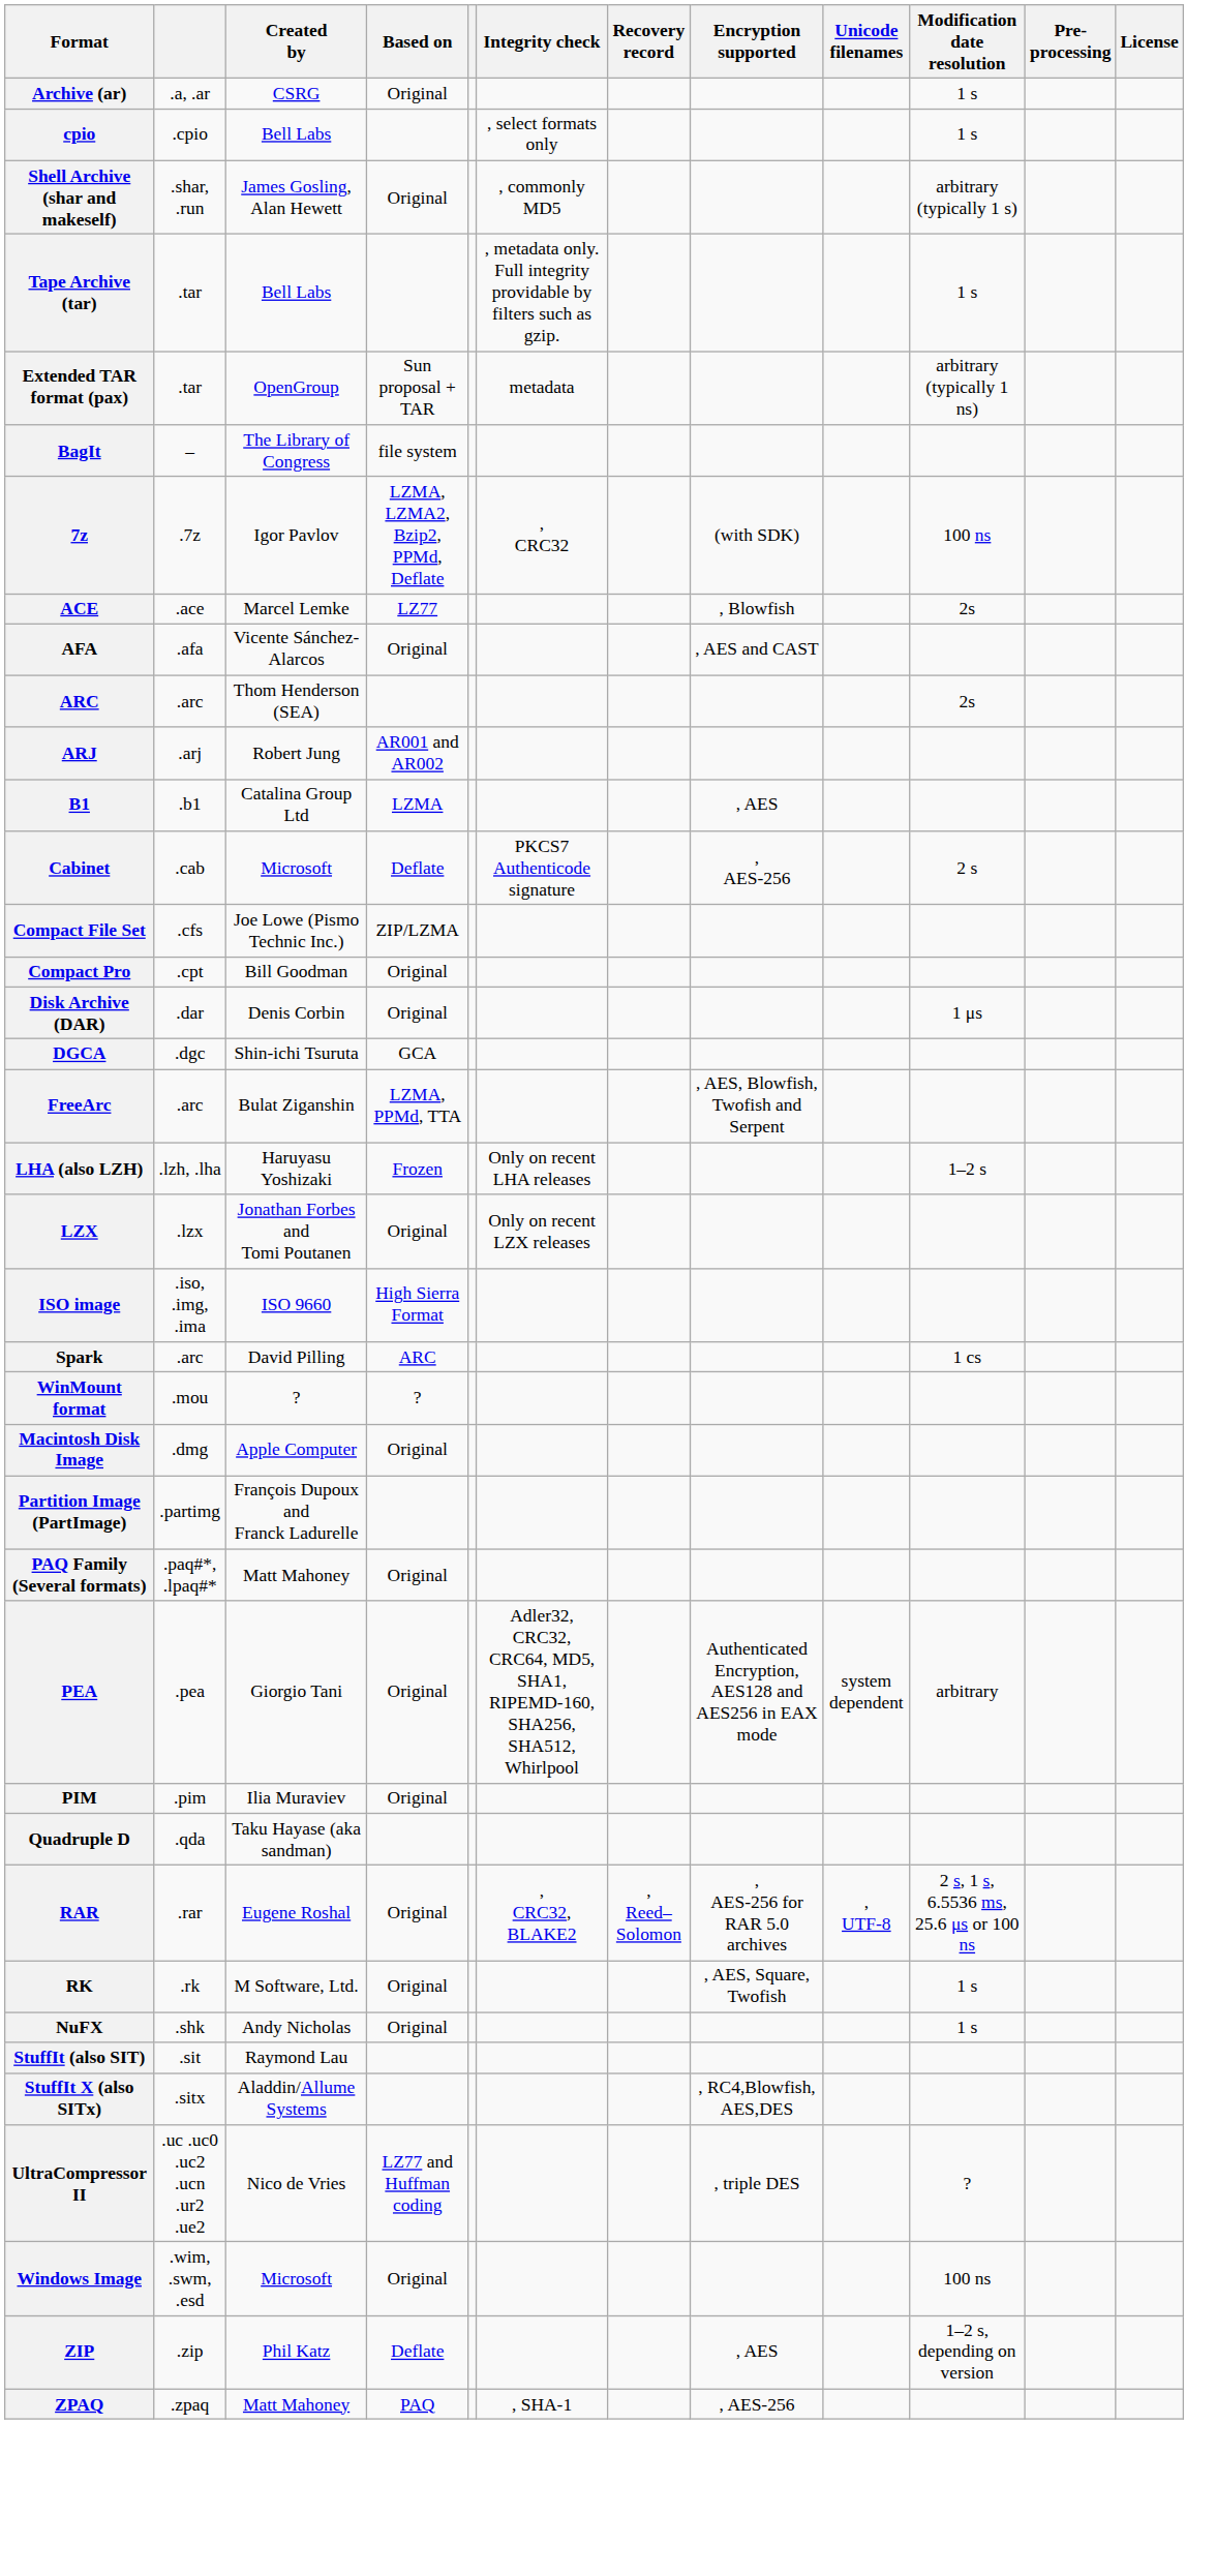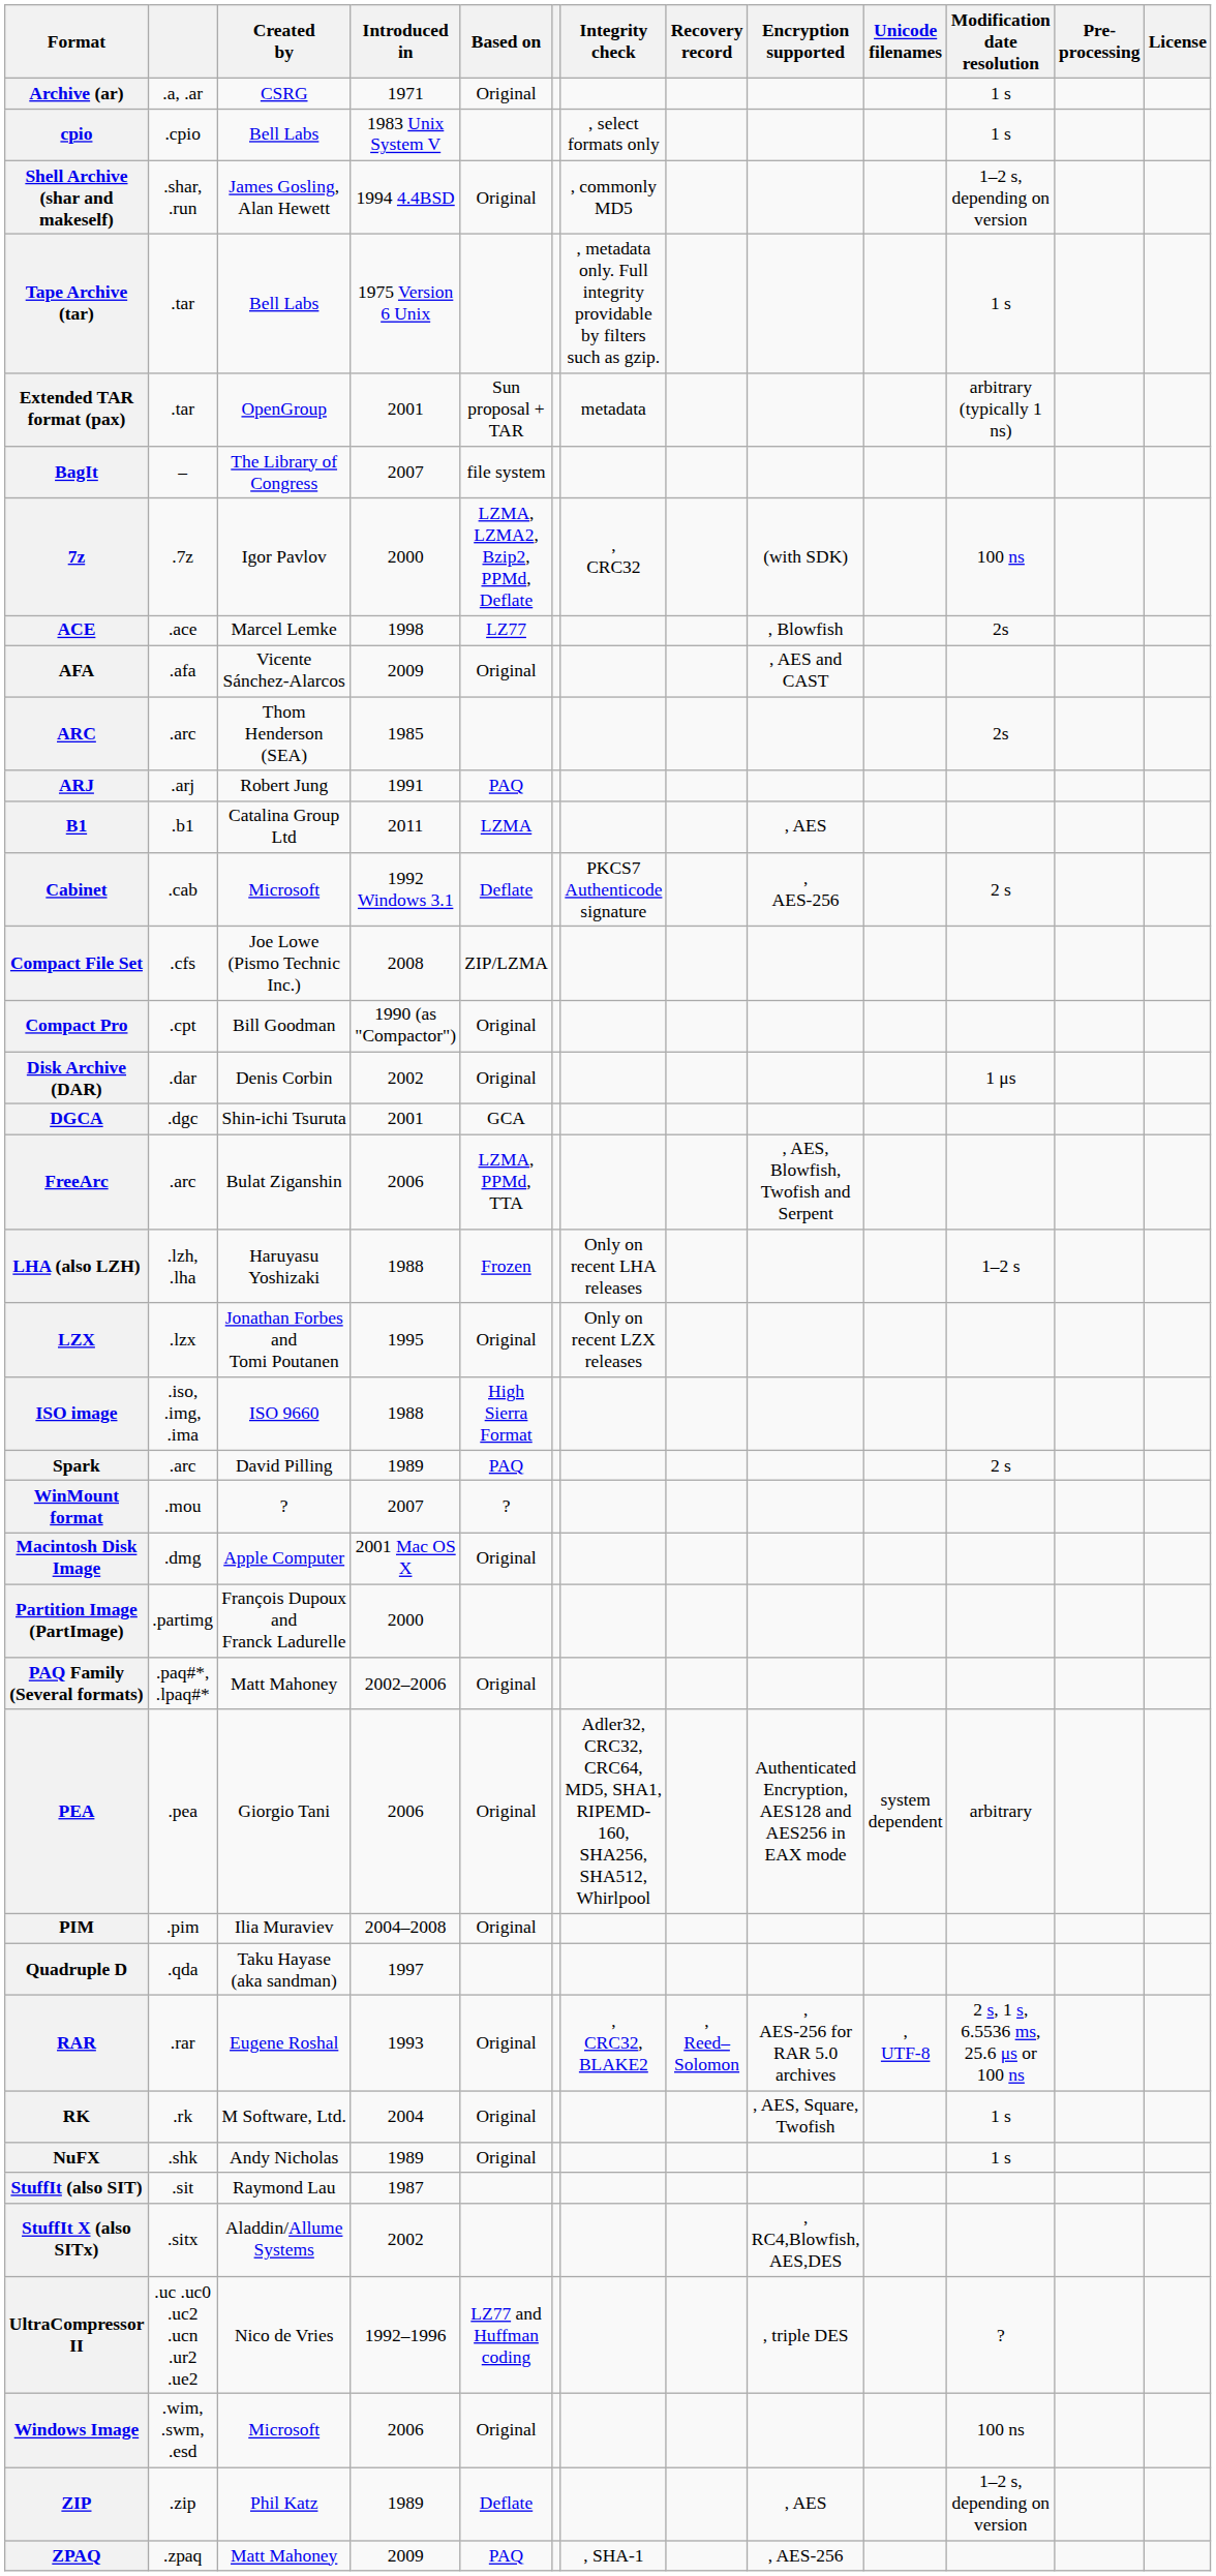 <table class="wikitable sortable sort-under" style="width: auto; text-align: center; font-size: smaller; table-layout: fixed;">
 <tr>
 <th>Format</th>
 <th></th>
 <th>Created<br> by</th>
+<th>Introduced in</th>
 <th>Based on</th>
 <th></th>
 <th>Integrity check</th>
 <th>Recovery record</th>
 <th>Encryption supported</th>
 <th><a href='#'>Unicode</a> filenames</th>
 <th>Modification date resolution</th>
 <th>Pre-processing</th>
 <th>License</th>
 </tr>
 <tr>
 <th><a href='#'>Archive</a> (ar)</th>
 <td>.a, .ar</td>
 <td><a href='#'>CSRG</a></td>
+<td>1971 </td>
 <td>Original</td>
 <td></td>
 <td></td>
 <td></td>
 <td></td>
 <td></td>
 <td>1 s</td>
 <td></td>
 <td></td>
 </tr>
 <tr>
 <th><a href='#'>cpio</a></th>
 <td>.cpio</td>
 <td><a href='#'>Bell Labs</a></td>
+<td>1983 <a href='#'>Unix System V</a></td>
 <td> </td>
 <td></td>
 <td>, select formats only</td>
 <td></td>
 <td></td>
 <td></td>
 <td>1 s</td>
 <td></td>
 <td></td>
 </tr>
 <tr>
 <th><a href='#'>Shell Archive</a> (shar and makeself)</th>
 <td>.shar, .run</td>
 <td><a href='#'>James Gosling</a>, Alan Hewett</td>
+<td>1994 <a href='#'>4.4BSD</a></td>
 <td>Original</td>
 <td></td>
 <td>, commonly MD5</td>
 <td> </td>
 <td> </td>
 <td></td>
-<td>arbitrary (typically 1 s)</td>
+<td>1–2 s, depending on version</td>
 <td></td>
 <td></td>
 </tr>
 <tr>
 <th><a href='#'>Tape Archive</a> (tar)</th>
 <td>.tar</td>
 <td><a href='#'>Bell Labs</a></td>
+<td>1975 <a href='#'>Version 6 Unix</a></td>
 <td> </td>
 <td></td>
 <td>, metadata only. Full integrity providable by filters such as gzip.</td>
 <td></td>
 <td></td>
 <td></td>
 <td>1 s</td>
 <td></td>
 <td></td>
 </tr>
 <tr>
 <th>Extended TAR format (pax)</th>
 <td>.tar</td>
 <td><a href='#'>OpenGroup</a></td>
+<td>2001</td>
 <td>Sun proposal + TAR</td>
 <td></td>
 <td>metadata</td>
 <td></td>
 <td></td>
 <td></td>
 <td>arbitrary (typically 1 ns)</td>
 <td></td>
 <td></td>
 </tr>
 <tr>
 <th><a href='#'>BagIt</a></th>
 <td>–</td>
 <td><a href='#'>The Library of Congress</a></td>
+<td>2007</td>
 <td>file system</td>
 <td></td>
 <td></td>
 <td></td>
 <td></td>
 <td></td>
 <td></td>
 <td></td>
 <td></td>
 </tr>
 <tr>
 <th><a href='#'>7z</a></th>
 <td>.7z</td>
 <td>Igor Pavlov</td>
+<td>2000</td>
 <td><a href='#'>LZMA</a>, <a href='#'>LZMA2</a>, <a href='#'>Bzip2</a>, <a href='#'>PPMd</a>, <a href='#'>Deflate</a></td>
 <td></td>
 <td>,<br> CRC32</td>
 <td></td>
 <td> (with SDK)</td>
 <td></td>
 <td>100 <a href='#'>ns</a></td>
 <td></td>
 <td></td>
 </tr>
 <tr>
 <th><a href='#'>ACE</a></th>
 <td>.ace</td>
 <td>Marcel Lemke</td>
+<td>1998</td>
 <td><a href='#'>LZ77</a></td>
 <td></td>
 <td></td>
 <td></td>
 <td>, Blowfish</td>
 <td></td>
 <td>2s</td>
 <td></td>
 <td></td>
 </tr>
 <tr>
 <th>AFA</th>
 <td>.afa</td>
 <td>Vicente Sánchez-Alarcos</td>
+<td>2009</td>
 <td>Original</td>
 <td></td>
 <td></td>
 <td></td>
 <td>, AES and CAST</td>
 <td></td>
 <td></td>
 <td></td>
 <td></td>
 </tr>
 <tr>
 <th><a href='#'>ARC</a></th>
 <td>.arc</td>
 <td>Thom Henderson (SEA)</td>
+<td>1985</td>
 <td> </td>
 <td></td>
 <td></td>
 <td></td>
 <td></td>
 <td></td>
 <td>2s</td>
 <td></td>
 <td></td>
 </tr>
 <tr>
 <th><a href='#'>ARJ</a></th>
 <td>.arj</td>
 <td>Robert Jung</td>
-<td><a href='#'>AR001</a> and <a href='#'>AR002</a></td>
+<td>1991</td>
+<td><a href='#'>PAQ</a></td>
 <td></td>
 <td></td>
 <td></td>
 <td></td>
 <td></td>
 <td></td>
 <td></td>
 <td></td>
 </tr>
 <tr>
 <th><a href='#'>B1</a></th>
 <td>.b1</td>
 <td>Catalina Group Ltd</td>
+<td>2011</td>
 <td><a href='#'>LZMA</a></td>
 <td></td>
 <td></td>
 <td></td>
 <td>, AES</td>
 <td></td>
 <td></td>
 <td></td>
 <td></td>
 </tr>
 <tr>
 <th><a href='#'>Cabinet</a></th>
 <td>.cab</td>
 <td><a href='#'>Microsoft</a></td>
+<td>1992 <a href='#'>Windows 3.1</a></td>
 <td><a href='#'>Deflate</a></td>
 <td></td>
 <td> PKCS7 <a href='#'>Authenticode</a> signature</td>
 <td></td>
 <td>,<br> AES-256</td>
 <td></td>
 <td>2 s</td>
 <td></td>
 <td></td>
 </tr>
 <tr>
 <th><a href='#'>Compact File Set</a></th>
 <td>.cfs</td>
 <td>Joe Lowe (Pismo Technic Inc.)</td>
+<td>2008</td>
 <td>ZIP/LZMA</td>
 <td></td>
 <td></td>
 <td></td>
 <td></td>
 <td></td>
 <td></td>
 <td></td>
 <td></td>
 </tr>
 <tr>
 <th><a href='#'>Compact Pro</a></th>
 <td>.cpt</td>
 <td>Bill Goodman</td>
+<td>1990 (as "Compactor")</td>
 <td>Original</td>
 <td></td>
 <td></td>
 <td></td>
 <td></td>
 <td></td>
 <td></td>
 <td></td>
 <td></td>
 </tr>
 <tr>
 <th><a href='#'>Disk Archive</a> (DAR)</th>
 <td>.dar</td>
 <td>Denis Corbin</td>
+<td>2002</td>
 <td>Original</td>
 <td></td>
 <td></td>
 <td></td>
 <td></td>
 <td></td>
 <td>1 μs</td>
 <td></td>
 <td></td>
 </tr>
 <tr>
 <th><a href='#'>DGCA</a></th>
 <td>.dgc</td>
 <td>Shin-ichi Tsuruta</td>
+<td>2001</td>
 <td>GCA</td>
 <td></td>
 <td></td>
 <td></td>
 <td></td>
 <td></td>
 <td></td>
 <td></td>
 <td></td>
 </tr>
 <tr>
 <th><a href='#'>FreeArc</a></th>
 <td>.arc</td>
 <td>Bulat Ziganshin</td>
+<td>2006</td>
 <td><a href='#'>LZMA</a>, <a href='#'>PPMd</a>, TTA</td>
 <td></td>
 <td></td>
 <td></td>
 <td>, AES, Blowfish, Twofish and Serpent</td>
 <td></td>
 <td></td>
 <td></td>
 <td></td>
 </tr>
 <tr>
 <th><a href='#'>LHA</a> (also LZH)</th>
 <td>.lzh, .lha</td>
 <td>Haruyasu Yoshizaki</td>
+<td>1988</td>
 <td><a href='#'>Frozen</a></td>
 <td></td>
 <td>Only on recent LHA releases</td>
 <td></td>
 <td></td>
 <td></td>
 <td>1–2 s</td>
 <td></td>
 <td></td>
 </tr>
 <tr>
 <th><a href='#'>LZX</a> </th>
 <td>.lzx</td>
 <td><a href='#'>Jonathan Forbes</a> and Tomi Poutanen</td>
+<td>1995</td>
 <td>Original</td>
 <td></td>
 <td>Only on recent LZX releases</td>
 <td></td>
 <td></td>
 <td></td>
 <td></td>
 <td></td>
 <td></td>
 </tr>
 <tr>
 <th><a href='#'>ISO image</a></th>
 <td>.iso, .img, .ima</td>
 <td><a href='#'>ISO 9660</a></td>
+<td>1988</td>
 <td><a href='#'>High Sierra Format</a></td>
 <td></td>
 <td></td>
 <td></td>
 <td></td>
 <td></td>
 <td></td>
 <td></td>
 <td></td>
 </tr>
 <tr>
 <th>Spark</th>
 <td>.arc</td>
 <td>David Pilling</td>
-<td><a href='#'>ARC</a></td>
+<td>1989</td>
+<td><a href='#'>PAQ</a></td>
 <td></td>
 <td></td>
 <td></td>
 <td></td>
 <td></td>
-<td>1 cs</td>
+<td>2 s</td>
 <td></td>
 <td></td>
 </tr>
 <tr>
 <th><a href='#'>WinMount format</a></th>
 <td>.mou</td>
 <td>?</td>
+<td>2007</td>
 <td>?</td>
 <td></td>
 <td></td>
 <td></td>
 <td></td>
 <td></td>
 <td></td>
 <td></td>
 <td></td>
 </tr>
 <tr>
 <th><a href='#'>Macintosh Disk Image</a></th>
 <td>.dmg</td>
 <td><a href='#'>Apple Computer</a></td>
+<td>2001 <a href='#'>Mac OS X</a></td>
 <td>Original</td>
 <td></td>
 <td></td>
 <td></td>
 <td></td>
 <td></td>
 <td></td>
 <td></td>
 <td></td>
 </tr>
 <tr>
 <th><a href='#'>Partition Image</a> (PartImage)</th>
 <td>.partimg</td>
 <td>François Dupoux and Franck Ladurelle</td>
+<td>2000 </td>
 <td></td>
 <td></td>
 <td></td>
 <td></td>
 <td></td>
 <td></td>
 <td></td>
 <td></td>
 <td></td>
 </tr>
 <tr>
 <th><a href='#'>PAQ</a> Family (Several formats)</th>
 <td>.paq#*, .lpaq#*</td>
 <td>Matt Mahoney</td>
+<td>2002–2006</td>
 <td>Original</td>
 <td></td>
 <td></td>
 <td></td>
 <td></td>
 <td></td>
 <td></td>
 <td></td>
 <td></td>
 </tr>
 <tr>
 <th><a href='#'>PEA</a></th>
 <td>.pea</td>
 <td>Giorgio Tani</td>
+<td>2006</td>
 <td>Original</td>
 <td></td>
 <td> Adler32, CRC32, CRC64, MD5, SHA1, RIPEMD-160, SHA256, SHA512, Whirlpool</td>
 <td></td>
 <td> Authenticated Encryption, AES128 and AES256 in EAX mode</td>
 <td> system dependent</td>
 <td> arbitrary</td>
 <td></td>
 <td></td>
 </tr>
 <tr>
 <th>PIM</th>
 <td>.pim</td>
 <td>Ilia Muraviev</td>
+<td>2004–2008</td>
 <td>Original</td>
 <td></td>
 <td></td>
 <td></td>
 <td></td>
 <td></td>
 <td></td>
 <td></td>
 <td></td>
 </tr>
 <tr>
 <th>Quadruple D</th>
 <td>.qda</td>
 <td>Taku Hayase (aka sandman)</td>
+<td>1997 </td>
 <td></td>
 <td></td>
 <td></td>
 <td></td>
 <td></td>
 <td></td>
 <td></td>
 <td></td>
 <td></td>
 </tr>
 <tr>
 <th><a href='#'>RAR</a></th>
 <td>.rar</td>
 <td><a href='#'>Eugene Roshal</a></td>
+<td>1993 </td>
 <td>Original</td>
 <td></td>
 <td>,<br> <a href='#'>CRC32</a>,<br> <a href='#'>BLAKE2</a></td>
 <td>,<br> <a href='#'>Reed–Solomon</a></td>
 <td>,<br> AES-256 for RAR 5.0 archives</td>
 <td>,<br> <a href='#'>UTF-8</a></td>
 <td>2 <a href='#'>s</a>, 1 <a href='#'>s</a>, 6.5536 <a href='#'>ms</a>, 25.6 <a href='#'>μs</a> or 100 <a href='#'>ns</a></td>
 <td></td>
 <td></td>
 </tr>
 <tr>
 <th>RK</th>
 <td>.rk</td>
 <td>M Software, Ltd.</td>
+<td>2004</td>
 <td>Original</td>
 <td></td>
 <td></td>
 <td></td>
 <td>, AES, Square, Twofish</td>
 <td></td>
 <td>1 s</td>
 <td></td>
 <td></td>
 </tr>
 <tr>
 <th>NuFX</th>
 <td>.shk</td>
 <td>Andy Nicholas</td>
+<td>1989</td>
 <td>Original</td>
 <td></td>
 <td></td>
 <td></td>
 <td></td>
 <td></td>
 <td>1 s</td>
 <td></td>
 <td></td>
 </tr>
 <tr>
 <th><a href='#'>StuffIt</a> (also SIT)</th>
 <td>.sit</td>
 <td>Raymond Lau</td>
+<td>1987</td>
 <td></td>
 <td></td>
 <td></td>
 <td></td>
 <td></td>
 <td></td>
 <td></td>
 <td></td>
 <td></td>
 </tr>
 <tr>
 <th><a href='#'>StuffIt X</a> (also SITx)</th>
 <td>.sitx</td>
 <td>Aladdin/<a href='#'>Allume Systems</a></td>
+<td>2002</td>
 <td></td>
 <td></td>
 <td></td>
 <td></td>
 <td>, RC4,Blowfish,<br>AES,DES</td>
 <td></td>
 <td></td>
 <td></td>
 <td></td>
 </tr>
 <tr>
 <th>UltraCompressor II</th>
 <td>.uc .uc0 .uc2<br> .ucn .ur2 .ue2</td>
 <td>Nico de Vries</td>
+<td>1992–1996</td>
 <td><a href='#'>LZ77</a> and <a href='#'>Huffman coding</a></td>
 <td></td>
 <td></td>
 <td></td>
 <td>, triple DES</td>
 <td></td>
 <td>?</td>
 <td></td>
 <td></td>
 </tr>
 <tr>
 <th><a href='#'>Windows Image</a></th>
 <td>.wim, .swm, .esd</td>
 <td><a href='#'>Microsoft</a></td>
+<td>2006</td>
 <td>Original</td>
 <td></td>
 <td></td>
 <td></td>
 <td></td>
 <td></td>
 <td>100 ns</td>
 <td></td>
 <td></td>
 </tr>
 <tr>
 <th><a href='#'>ZIP</a></th>
 <td>.zip</td>
 <td><a href='#'>Phil Katz</a></td>
+<td>1989</td>
 <td><a href='#'>Deflate</a></td>
 <td></td>
 <td></td>
 <td></td>
 <td>, AES</td>
 <td></td>
 <td>1–2 s, depending on version</td>
 <td></td>
 <td></td>
 </tr>
 <tr>
 <th><a href='#'>ZPAQ</a></th>
 <td>.zpaq</td>
 <td><a href='#'>Matt Mahoney</a></td>
+<td>2009</td>
 <td><a href='#'>PAQ</a></td>
 <td></td>
 <td>, SHA-1</td>
 <td></td>
 <td>, AES-256</td>
 <td></td>
 <td></td>
 <td></td>
 <td></td>
 </tr>
 </table>
